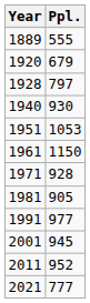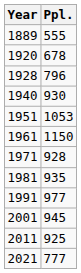 <table class="wikitable">
 <tr>
 <th>Year</th>
 <th>Ppl.</th>
 </tr>
 <tr>
 <td>1889</td>
 <td>555</td>
 </tr>
 <tr>
 <td>1920</td>
-<td>679</td>
+<td>678</td>
 </tr>
 <tr>
 <td>1928</td>
-<td>797</td>
+<td>796</td>
 </tr>
 <tr>
 <td>1940</td>
 <td>930</td>
 </tr>
 <tr>
 <td>1951</td>
 <td>1053</td>
 </tr>
 <tr>
 <td>1961</td>
 <td>1150</td>
 </tr>
 <tr>
 <td>1971</td>
 <td>928</td>
 </tr>
 <tr>
 <td>1981</td>
-<td>905</td>
+<td>935</td>
 </tr>
 <tr>
 <td>1991</td>
 <td>977</td>
 </tr>
 <tr>
 <td>2001</td>
 <td>945</td>
 </tr>
 <tr>
 <td>2011</td>
-<td>952</td>
+<td>925</td>
 </tr>
 <tr>
 <td>2021</td>
 <td>777</td>
 </tr>
 </table>
